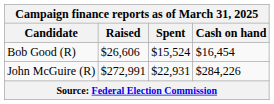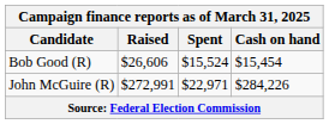 <table class="wikitable sortable">
 <tr>
 <th colspan=4>Campaign finance reports as of March 31, 2025</th>
 </tr>
 <tr style="text-align:center;">
 <th>Candidate</th>
 <th>Raised</th>
 <th>Spent</th>
 <th>Cash on hand</th>
 </tr>
 <tr>
 <td>Bob Good (R)</td>
 <td>$26,606</td>
 <td>$15,524</td>
-<td>$16,454</td>
+<td>$15,454</td>
 </tr>
 <tr>
 <td>John McGuire (R)</td>
 <td>$272,991</td>
-<td>$22,931</td>
+<td>$22,971</td>
 <td>$284,226</td>
 </tr>
 <tr>
 <th colspan="4"><small>Source: <a href='#'>Federal Election Commission</a></small></th>
 </tr>
 </table>
